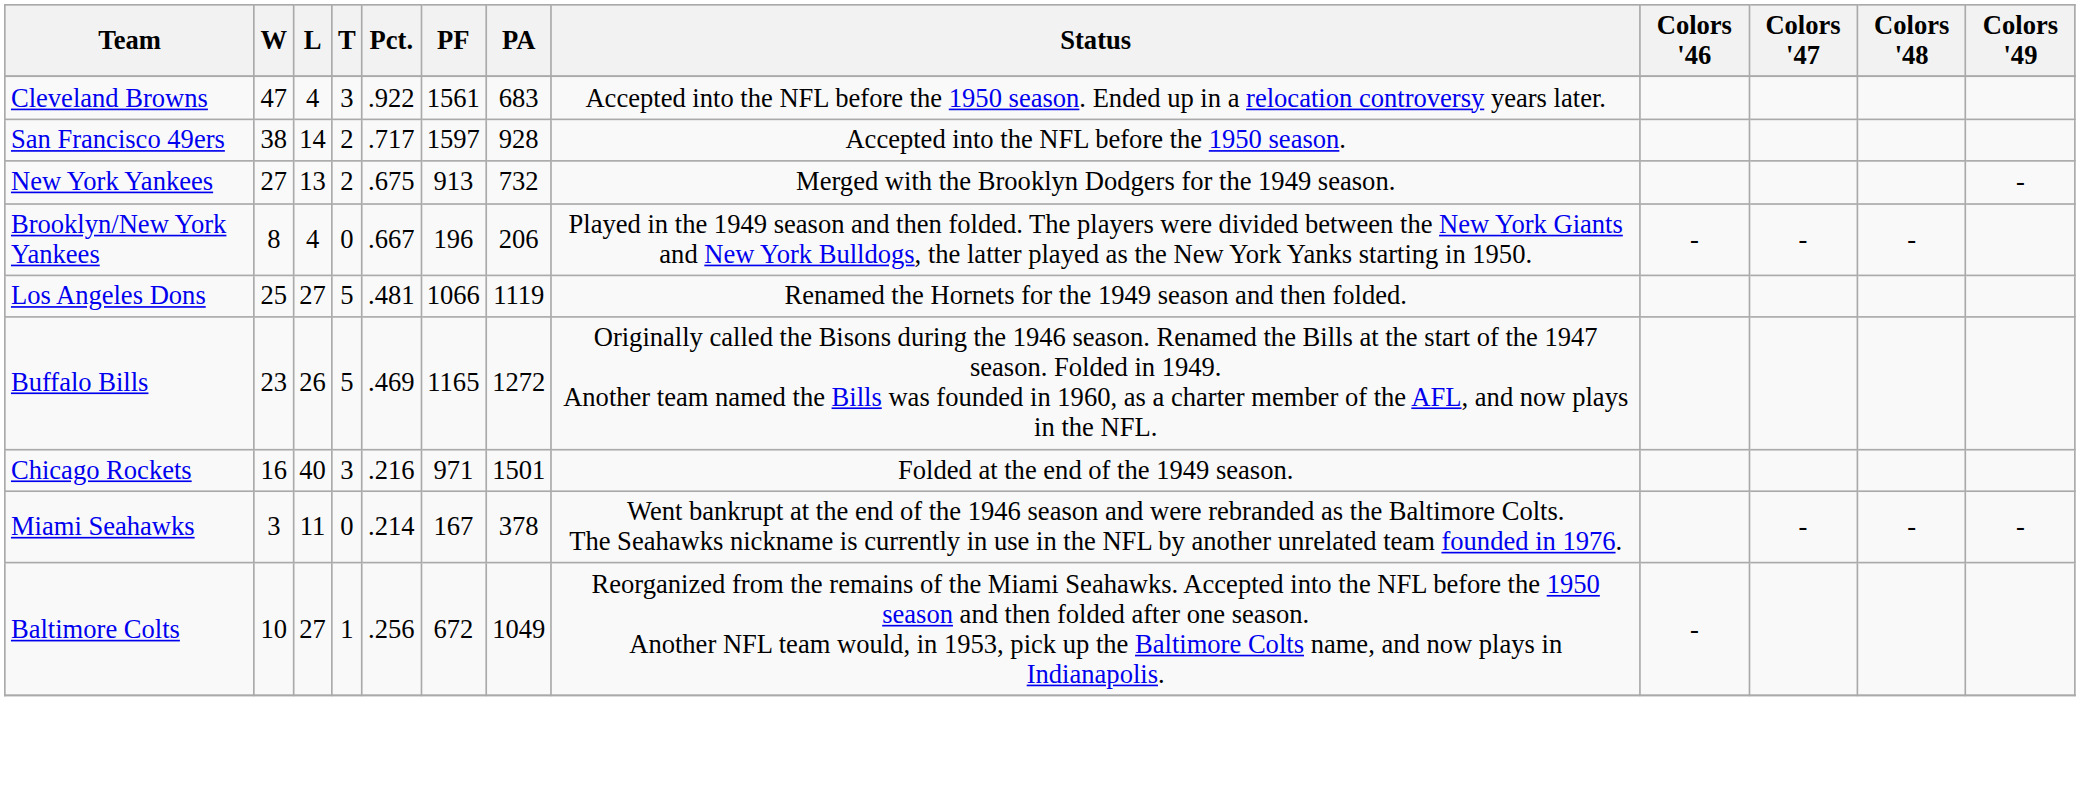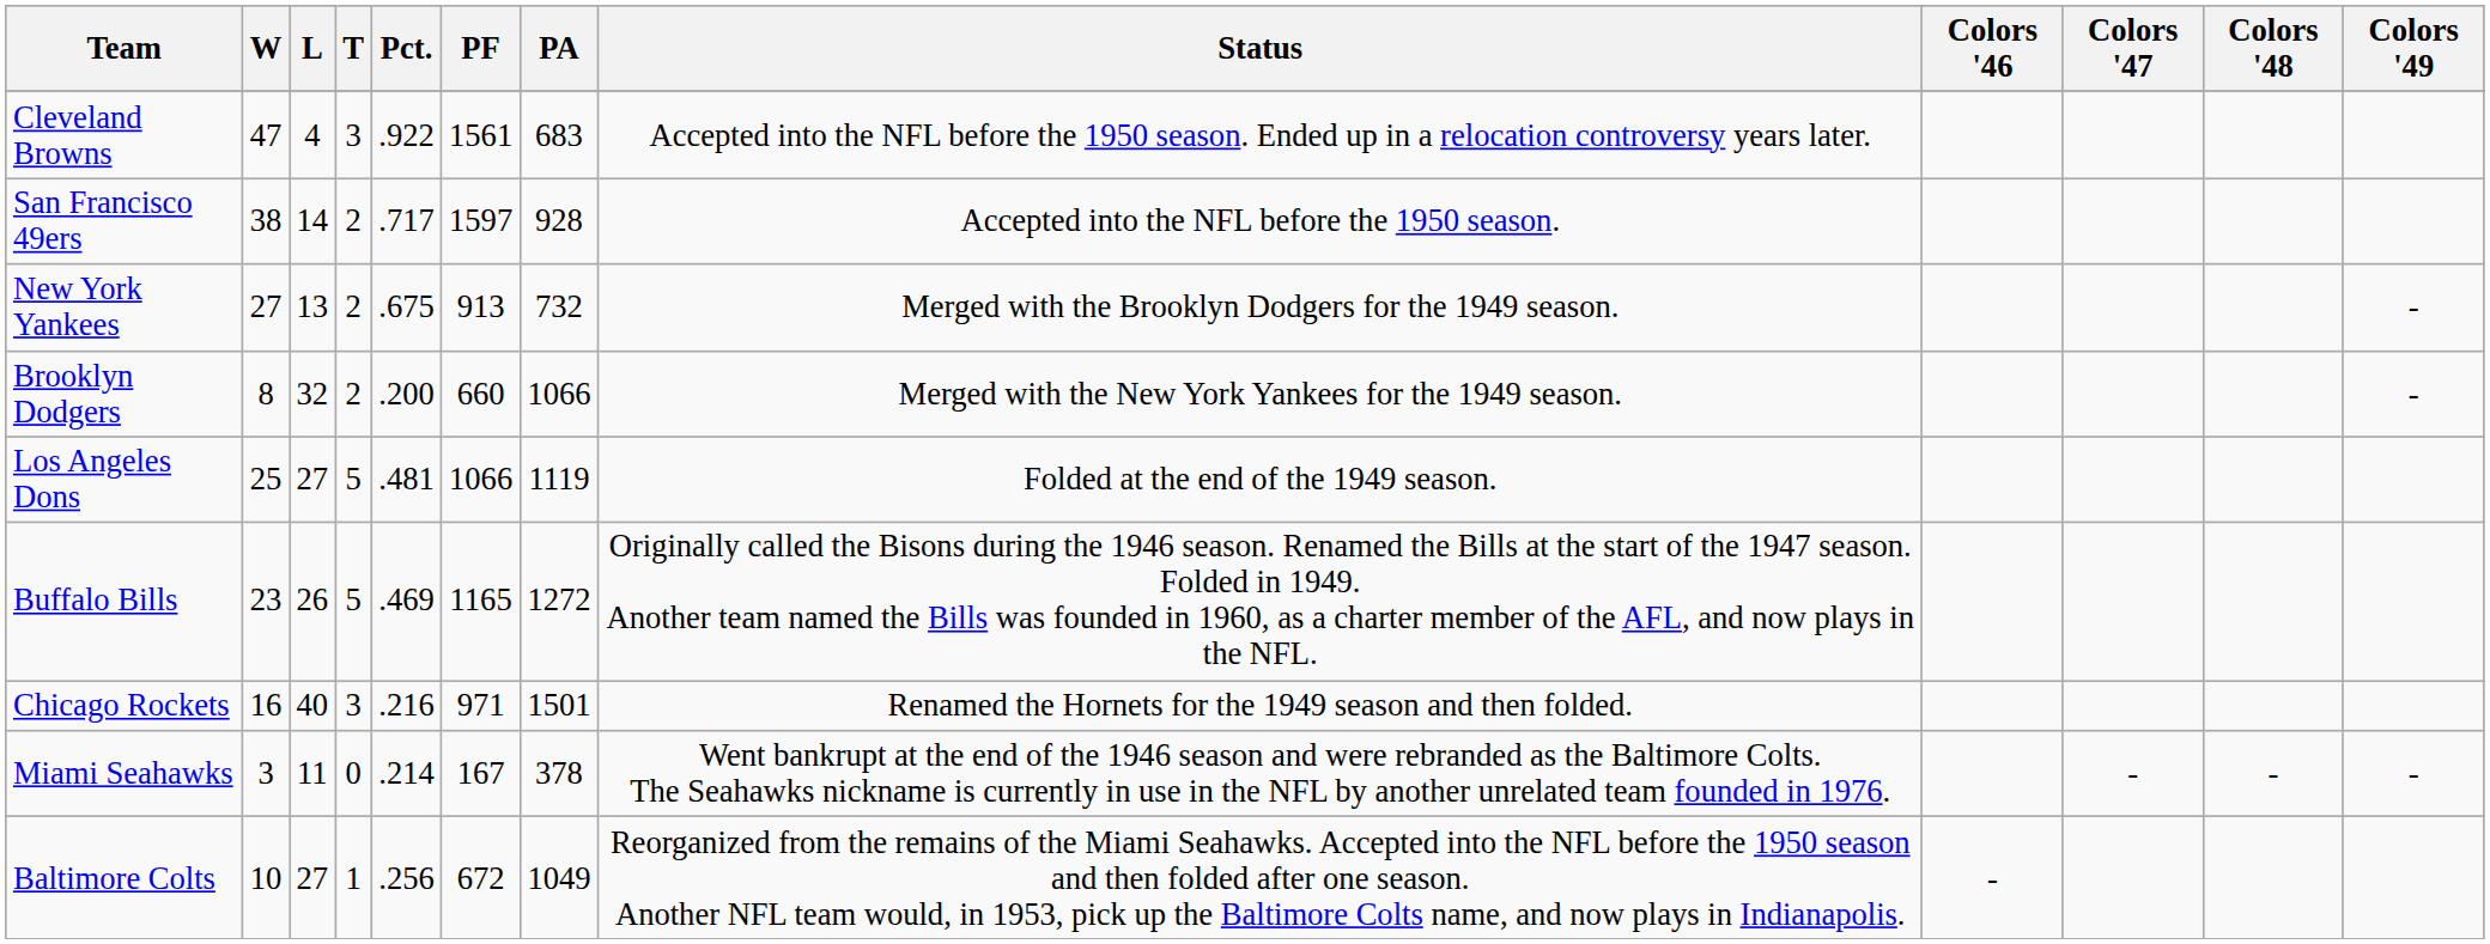 <table class="wikitable sortable">
 <tr>
 <th>Team</th>
 <th>W</th>
 <th>L</th>
 <th>T</th>
 <th>Pct.</th>
 <th>PF</th>
 <th>PA</th>
 <th>Status</th>
 <th>Colors '46</th>
 <th>Colors '47</th>
 <th>Colors '48</th>
 <th>Colors '49</th>
 </tr>
 <tr align="center">
 </tr>
 <tr align="center">
 <td align="left"><a href='#'>Cleveland Browns</a></td>
 <td>47</td>
 <td>4</td>
 <td>3</td>
 <td>.922</td>
 <td>1561</td>
 <td>683</td>
 <td>Accepted into the NFL before the <a href='#'>1950 season</a>. Ended up in a <a href='#'>relocation controversy</a> years later.</td>
 <td></td>
 <td></td>
 <td></td>
 <td></td>
 </tr>
 <tr align="center">
 <td align="left"><a href='#'>San Francisco 49ers</a></td>
 <td>38</td>
 <td>14</td>
 <td>2</td>
 <td>.717</td>
 <td>1597</td>
 <td>928</td>
 <td>Accepted into the NFL before the <a href='#'>1950 season</a>.</td>
 <td></td>
 <td></td>
 <td></td>
 <td></td>
 </tr>
 <tr align="center">
 <td align="left"><a href='#'>New York Yankees</a></td>
 <td>27</td>
 <td>13</td>
 <td>2</td>
 <td>.675</td>
 <td>913</td>
 <td>732</td>
 <td>Merged with the Brooklyn Dodgers for the 1949 season.</td>
 <td></td>
 <td></td>
 <td></td>
 <td>-</td>
 </tr>
 <tr align="center">
-<td align="left"><a href='#'>Brooklyn/New York Yankees</a></td>
+<td align="left"><a href='#'>Brooklyn Dodgers</a></td>
 <td>8</td>
-<td>4</td>
-<td>0</td>
-<td>.667</td>
-<td>196</td>
-<td>206</td>
-<td>Played in the 1949 season and then folded. The players were divided between the <a href='#'>New York Giants</a> and <a href='#'>New York Bulldogs</a>, the latter played as the New York Yanks starting in 1950.</td>
+<td>32</td>
+<td>2</td>
+<td>.200</td>
+<td>660</td>
+<td>1066</td>
+<td>Merged with the New York Yankees for the 1949 season.</td>
+<td></td>
+<td></td>
+<td></td>
 <td>-</td>
-<td>-</td>
-<td>-</td>
-<td></td>
 </tr>
 <tr align="center">
 <td align="left"><a href='#'>Los Angeles Dons</a></td>
 <td>25</td>
 <td>27</td>
 <td>5</td>
 <td>.481</td>
 <td>1066</td>
 <td>1119</td>
-<td>Renamed the Hornets for the 1949 season and then folded.</td>
+<td>Folded at the end of the 1949 season.</td>
 <td></td>
 <td></td>
 <td></td>
 <td></td>
 </tr>
 <tr align="center">
 <td align="left"><a href='#'>Buffalo Bills</a></td>
 <td>23</td>
 <td>26</td>
 <td>5</td>
 <td>.469</td>
 <td>1165</td>
 <td>1272</td>
 <td>Originally called the Bisons during the 1946 season. Renamed the Bills at the start of the 1947 season. Folded in 1949. <br>Another team named the <a href='#'>Bills</a> was founded in 1960, as a charter member of the <a href='#'>AFL</a>, and now plays in the NFL.</td>
 <td></td>
 <td></td>
 <td></td>
 <td></td>
 </tr>
 <tr align="center">
 <td align="left"><a href='#'>Chicago Rockets</a></td>
 <td>16</td>
 <td>40</td>
 <td>3</td>
 <td>.216</td>
 <td>971</td>
 <td>1501</td>
-<td>Folded at the end of the 1949 season.</td>
+<td>Renamed the Hornets for the 1949 season and then folded.</td>
 <td></td>
 <td></td>
 <td></td>
 <td></td>
 </tr>
 <tr align="center">
 <td align="left"><a href='#'>Miami Seahawks</a></td>
 <td>3</td>
 <td>11</td>
 <td>0</td>
 <td>.214</td>
 <td>167</td>
 <td>378</td>
 <td>Went bankrupt at the end of the 1946 season and were rebranded as the Baltimore Colts. <br>The Seahawks nickname is currently in use in the NFL by another unrelated team <a href='#'>founded in 1976</a>.</td>
 <td></td>
 <td>-</td>
 <td>-</td>
 <td>-</td>
 </tr>
 <tr align="center">
 <td align="left"><a href='#'>Baltimore Colts</a></td>
 <td>10</td>
 <td>27</td>
 <td>1</td>
 <td>.256</td>
 <td>672</td>
 <td>1049</td>
 <td>Reorganized from the remains of the Miami Seahawks. Accepted into the NFL before the <a href='#'>1950 season</a> and then folded after one season.<br> Another NFL team would, in 1953, pick up the <a href='#'>Baltimore Colts</a> name, and now plays in <a href='#'>Indianapolis</a>.</td>
 <td>-</td>
 <td></td>
 <td></td>
 <td></td>
 </tr>
 <tr>
 </tr>
 </table>
